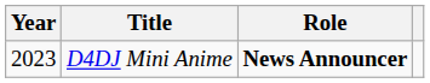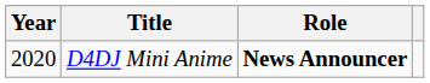 <table class="wikitable">
 <tr>
 <th>Year</th>
 <th>Title</th>
 <th>Role</th>
 <th class="unsortable"></th>
 </tr>
 <tr>
-<td>2023</td>
+<td>2020</td>
 <td><em><a href='#'>D4DJ</a> Mini Anime</em></td>
 <td><strong>News Announcer</strong></td>
 <td></td>
 </tr>
 </table>
